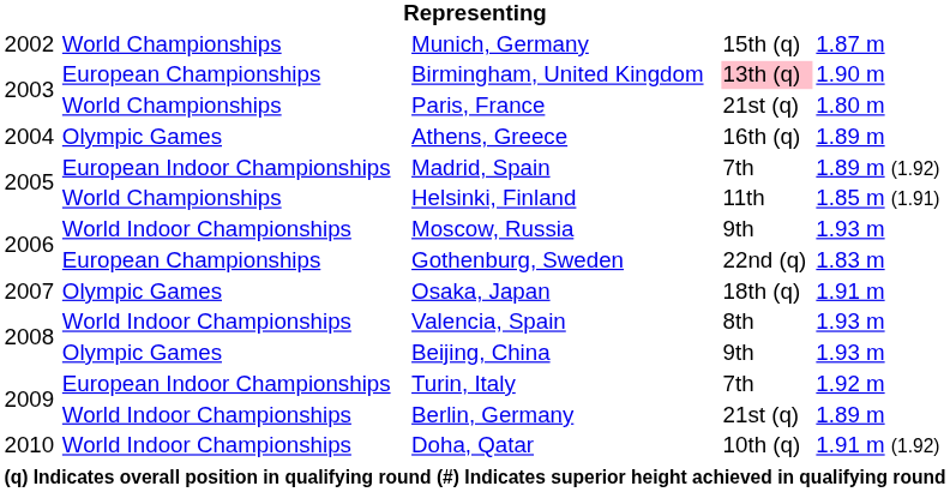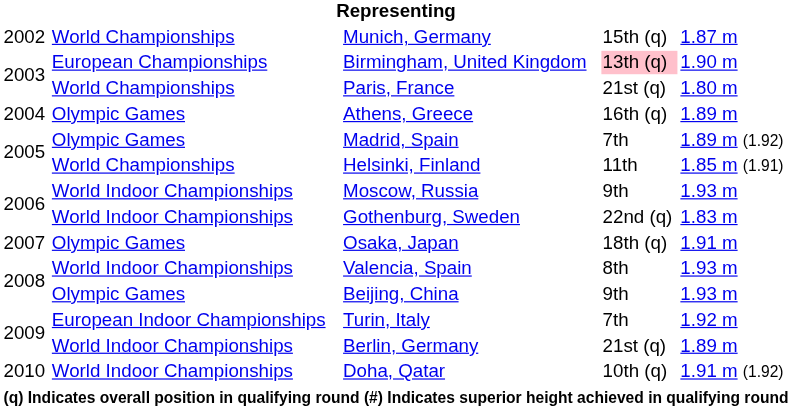 <table>
 <tr>
 <th colspan="5">Representing </th>
 </tr>
 <tr>
 <td>2002</td>
 <td><a href='#'>World Championships</a></td>
 <td><a href='#'>Munich, Germany</a></td>
 <td>15th (q)</td>
 <td><a href='#'>1.87 m</a></td>
 </tr>
 <tr>
 <td rowspan=2>2003</td>
 <td><a href='#'>European Championships</a></td>
 <td><a href='#'>Birmingham, United Kingdom</a></td>
 <td style="background: pink;">13th (q)</td>
 <td><a href='#'>1.90 m</a></td>
 </tr>
 <tr>
 <td><a href='#'>World Championships</a></td>
 <td><a href='#'>Paris, France</a></td>
 <td>21st (q)</td>
 <td><a href='#'>1.80 m</a></td>
 </tr>
 <tr>
 <td>2004</td>
 <td><a href='#'>Olympic Games</a></td>
 <td><a href='#'>Athens, Greece</a></td>
 <td>16th (q)</td>
 <td><a href='#'>1.89 m</a></td>
 </tr>
 <tr>
 <td rowspan=2>2005</td>
-<td><a href='#'>European Indoor Championships</a></td>
+<td><a href='#'>Olympic Games</a></td>
 <td><a href='#'>Madrid, Spain</a></td>
 <td>7th</td>
 <td><a href='#'>1.89 m</a> <small>(1.92)</small></td>
 </tr>
 <tr>
 <td><a href='#'>World Championships</a></td>
 <td><a href='#'>Helsinki, Finland</a></td>
 <td>11th</td>
 <td><a href='#'>1.85 m</a> <small> (1.91)</small></td>
 </tr>
 <tr>
 <td rowspan=2>2006</td>
 <td><a href='#'>World Indoor Championships</a></td>
 <td><a href='#'>Moscow, Russia</a></td>
 <td>9th</td>
 <td><a href='#'>1.93 m</a></td>
 </tr>
 <tr>
-<td><a href='#'>European Championships</a></td>
+<td><a href='#'>World Indoor Championships</a></td>
 <td><a href='#'>Gothenburg, Sweden</a></td>
 <td>22nd (q)</td>
 <td><a href='#'>1.83 m</a></td>
 </tr>
 <tr>
 <td>2007</td>
 <td><a href='#'>Olympic Games</a></td>
 <td><a href='#'>Osaka, Japan</a></td>
 <td>18th (q)</td>
 <td><a href='#'>1.91 m</a></td>
 </tr>
 <tr>
 <td rowspan=2>2008</td>
 <td><a href='#'>World Indoor Championships</a></td>
 <td><a href='#'>Valencia, Spain</a></td>
 <td>8th</td>
 <td><a href='#'>1.93 m</a></td>
 </tr>
 <tr>
 <td><a href='#'>Olympic Games</a></td>
 <td><a href='#'>Beijing, China</a></td>
 <td>9th</td>
 <td><a href='#'>1.93 m</a></td>
 </tr>
 <tr>
 <td rowspan=2>2009</td>
 <td><a href='#'>European Indoor Championships</a></td>
 <td><a href='#'>Turin, Italy</a></td>
 <td>7th</td>
 <td><a href='#'>1.92 m</a></td>
 </tr>
 <tr>
 <td><a href='#'>World Indoor Championships</a></td>
 <td><a href='#'>Berlin, Germany</a></td>
 <td>21st (q)</td>
 <td><a href='#'>1.89 m</a></td>
 </tr>
 <tr>
 <td>2010</td>
 <td><a href='#'>World Indoor Championships</a></td>
 <td><a href='#'>Doha, Qatar</a></td>
 <td>10th (q)</td>
 <td><a href='#'>1.91 m</a> <small>(1.92)</small></td>
 </tr>
 <tr>
 <th colspan=6><small> (q) Indicates overall position in qualifying round (#) Indicates superior height achieved in qualifying round</small></th>
 </tr>
 </table>
